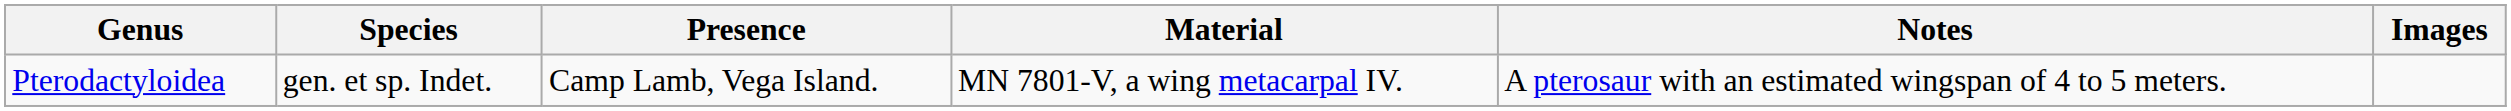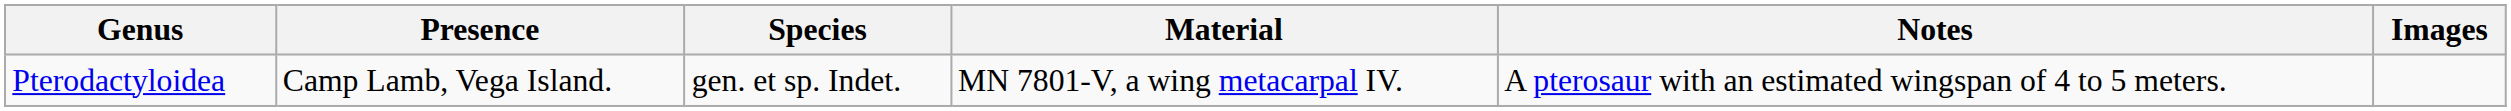 <table class="wikitable sortable"  style="margin:auto; width:100%;">
 <tr>
 <th>Genus</th>
+<th>Presence</th>
 <th>Species</th>
-<th>Presence</th>
 <th><strong>Material</strong></th>
 <th>Notes</th>
 <th>Images</th>
 </tr>
 <tr>
 <td><a href='#'>Pterodactyloidea</a></td>
+<td>Camp Lamb, Vega Island.</td>
 <td>gen. et sp. Indet.</td>
-<td>Camp Lamb, Vega Island.</td>
 <td>MN 7801-V, a wing <a href='#'>metacarpal</a> IV.</td>
 <td>A <a href='#'>pterosaur</a> with an estimated wingspan of 4 to 5 meters.</td>
 <td></td>
 </tr>
 </table>
